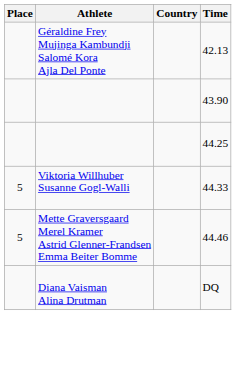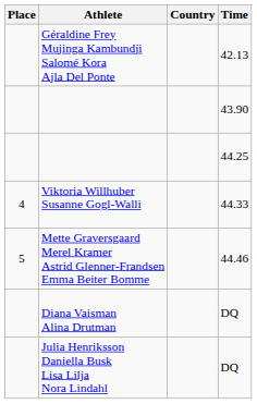 <table class="wikitable">
 <tr>
 <th>Place</th>
 <th>Athlete</th>
 <th>Country</th>
 <th>Time</th>
 </tr>
 <tr>
 <td align=center></td>
 <td><a href='#'>Géraldine Frey</a><br><a href='#'>Mujinga Kambundji</a><br><a href='#'>Salomé Kora</a><br><a href='#'>Ajla Del Ponte</a></td>
 <td></td>
 <td>42.13</td>
 </tr>
 <tr>
 <td align=center></td>
 <td><br><br><br></td>
 <td></td>
 <td>43.90</td>
 </tr>
 <tr>
 <td align=center></td>
 <td><br><br><br></td>
 <td></td>
 <td>44.25</td>
 </tr>
 <tr>
-<td align=center>5</td>
+<td align=center>4</td>
 <td><a href='#'>Viktoria Willhuber</a><br><a href='#'>Susanne Gogl-Walli</a><br><br></td>
 <td></td>
 <td>44.33</td>
 </tr>
 <tr>
 <td align=center>5</td>
 <td><a href='#'>Mette Graversgaard</a><br><a href='#'>Merel Kramer</a><br><a href='#'>Astrid Glenner-Frandsen</a><br><a href='#'>Emma Beiter Bomme</a></td>
 <td></td>
 <td>44.46</td>
 </tr>
 <tr>
 <td align=center></td>
 <td><br><a href='#'>Diana Vaisman</a><br><a href='#'>Alina Drutman</a><br></td>
 <td></td>
 <td>DQ</td>
 </tr>
+<tr>
+<td align=center></td>
+<td><a href='#'>Julia Henriksson</a><br><a href='#'>Daniella Busk</a><br><a href='#'>Lisa Lilja</a><br><a href='#'>Nora Lindahl</a></td>
+<td></td>
+<td>DQ</td>
+</tr>
 </table>
